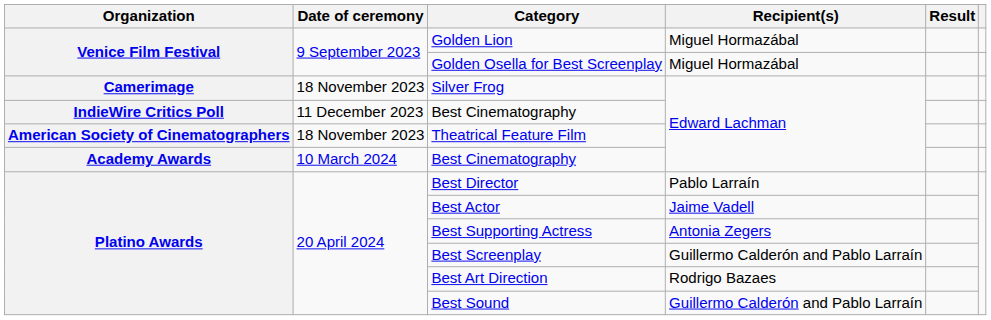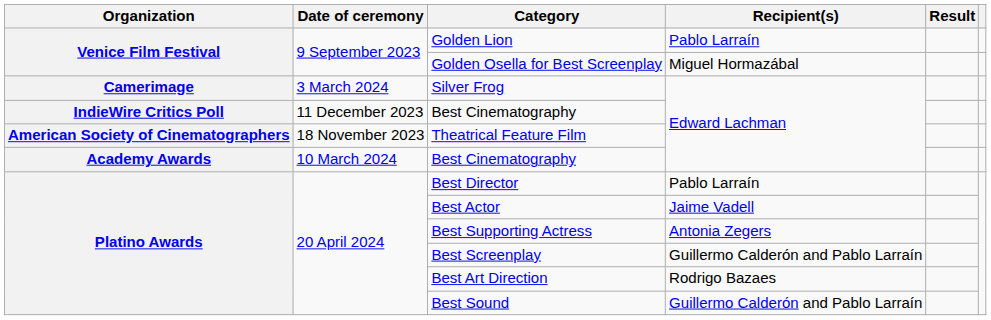 <table class="wikitable sortable plainrowheaders">
 <tr>
 <th scope="col">Organization</th>
 <th scope="col">Date of ceremony</th>
 <th scope="col">Category</th>
 <th scope="col">Recipient(s)</th>
 <th scope="col">Result</th>
 <th scope="col" class="unsortable"></th>
 </tr>
 <tr>
 <th scope="row" rowspan="2"><a href='#'>Venice Film Festival</a></th>
 <td rowspan="2"><a href='#'>9 September 2023</a></td>
 <td><a href='#'>Golden Lion</a></td>
-<td>Miguel Hormazábal</td>
+<td><a href='#'>Pablo Larraín</a></td>
 <td></td>
 <td style="text-align:center;"></td>
 </tr>
 <tr>
 <td><a href='#'>Golden Osella for Best Screenplay</a></td>
 <td>Miguel Hormazábal</td>
 <td></td>
 <td style="text-align:center;"></td>
 </tr>
 <tr>
 <th scope="row"><a href='#'>Camerimage</a></th>
-<td>18 November 2023</td>
+<td><a href='#'>3 March 2024</a></td>
 <td><a href='#'>Silver Frog</a></td>
 <td rowspan="4"><a href='#'>Edward Lachman</a></td>
 <td></td>
 <td style="text-align:center;"></td>
 </tr>
 <tr>
 <th scope="row"><a href='#'>IndieWire Critics Poll</a></th>
 <td>11 December 2023</td>
 <td>Best Cinematography</td>
 <td></td>
 <td rowspan="1" align="center"></td>
 </tr>
 <tr>
 <th scope="row"><a href='#'>American Society of Cinematographers</a></th>
 <td>18 November 2023</td>
 <td><a href='#'>Theatrical Feature Film</a></td>
 <td></td>
 <td style="text-align:center;"></td>
 </tr>
 <tr>
 <th scope="row"><a href='#'>Academy Awards</a></th>
 <td><a href='#'>10 March 2024</a></td>
 <td><a href='#'>Best Cinematography</a></td>
 <td></td>
 <td style="text-align:center;"></td>
 </tr>
 <tr>
 <th rowspan="6" scope="row"><a href='#'>Platino Awards</a></th>
 <td rowspan="6"><a href='#'>20 April 2024</a></td>
 <td><a href='#'>Best Director</a></td>
 <td>Pablo Larraín</td>
 <td></td>
 <td rowspan="6"></td>
 </tr>
 <tr>
 <td><a href='#'>Best Actor</a></td>
 <td><a href='#'>Jaime Vadell</a></td>
 <td></td>
 </tr>
 <tr>
 <td><a href='#'>Best Supporting Actress</a></td>
 <td><a href='#'>Antonia Zegers</a></td>
 <td></td>
 </tr>
 <tr>
 <td><a href='#'>Best Screenplay</a></td>
 <td>Guillermo Calderón and Pablo Larraín</td>
 <td></td>
 </tr>
 <tr>
 <td><a href='#'>Best Art Direction</a></td>
 <td>Rodrigo Bazaes</td>
 <td></td>
 </tr>
 <tr>
 <td><a href='#'>Best Sound</a></td>
 <td><a href='#'>Guillermo Calderón</a> and Pablo Larraín</td>
 <td></td>
 </tr>
 </table>
